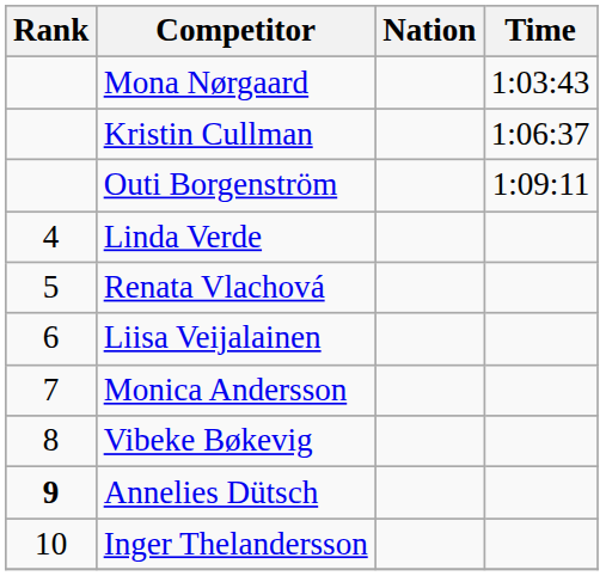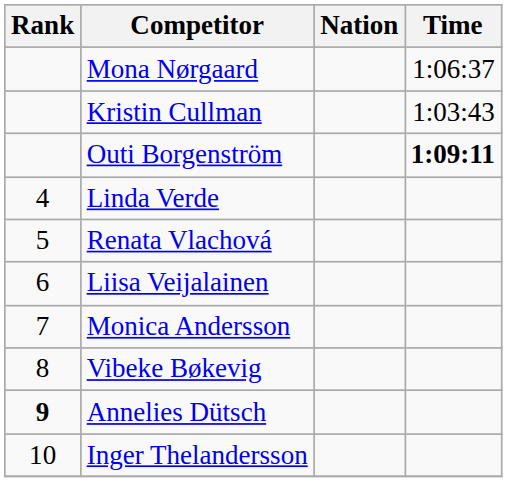 <table class="wikitable sortable" style="text-align:left">
 <tr>
 <th data-sort-type="number">Rank</th>
 <th class="unsortable">Competitor</th>
 <th>Nation</th>
 <th>Time</th>
 </tr>
 <tr>
 <td style="text-align:center"></td>
 <td><a href='#'>Mona Nørgaard</a></td>
 <td></td>
-<td style="text-align:right">1:03:43</td>
+<td style="text-align:right">1:06:37</td>
 </tr>
 <tr>
 <td style="text-align:center"></td>
 <td><a href='#'>Kristin Cullman</a></td>
 <td></td>
-<td style="text-align:right">1:06:37</td>
+<td style="text-align:right">1:03:43</td>
 </tr>
 <tr>
 <td style="text-align:center"></td>
 <td><a href='#'>Outi Borgenström</a></td>
 <td></td>
-<td style="text-align:right">1:09:11</td>
+<td style="text-align:right"><strong>1:09:11</strong></td>
 </tr>
 <tr>
 <td style="text-align:center">4</td>
 <td><a href='#'>Linda Verde</a></td>
 <td></td>
 <td style="text-align:right"></td>
 </tr>
 <tr>
 <td style="text-align:center">5</td>
 <td><a href='#'>Renata Vlachová</a></td>
 <td></td>
 <td style="text-align:center"></td>
 </tr>
 <tr>
 <td style="text-align:center">6</td>
 <td><a href='#'>Liisa Veijalainen</a></td>
 <td></td>
 <td style="text-align:right"></td>
 </tr>
 <tr>
 <td style="text-align:center">7</td>
 <td><a href='#'>Monica Andersson</a></td>
 <td></td>
 <td style="text-align:right"></td>
 </tr>
 <tr>
 <td style="text-align:center">8</td>
 <td><a href='#'>Vibeke Bøkevig</a></td>
 <td></td>
 <td style="text-align:right"></td>
 </tr>
 <tr>
 <td style="text-align:center"><strong>9</strong></td>
 <td><a href='#'>Annelies Dütsch</a></td>
 <td></td>
 <td style="text-align:right"></td>
 </tr>
 <tr>
 <td style="text-align:center">10</td>
 <td><a href='#'>Inger Thelandersson</a></td>
 <td></td>
 <td style="text-align:right"></td>
 </tr>
 <tr>
 </tr>
 </table>
